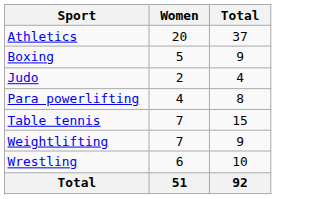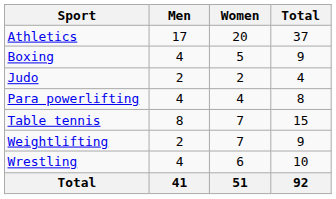 <table class="wikitable sortable" style="text-align:center;">
 <tr>
 <th width=140>Sport</th>
+<th width=55>Men</th>
 <th width=55>Women</th>
 <th width=55>Total</th>
 </tr>
 <tr>
 <td align=left><a href='#'>Athletics</a></td>
+<td>17</td>
 <td>20</td>
 <td>37</td>
 </tr>
 <tr>
 <td align=left><a href='#'>Boxing</a></td>
+<td>4</td>
 <td>5</td>
 <td>9</td>
 </tr>
 <tr>
 <td align=left><a href='#'>Judo</a></td>
 <td>2</td>
+<td>2</td>
 <td>4</td>
 </tr>
 <tr>
 <td align=left><a href='#'>Para powerlifting</a></td>
 <td>4</td>
+<td>4</td>
 <td>8</td>
 </tr>
 <tr>
 <td align=left><a href='#'>Table tennis</a></td>
+<td>8</td>
 <td>7</td>
 <td>15</td>
 </tr>
 <tr>
 <td align=left><a href='#'>Weightlifting</a></td>
+<td>2</td>
 <td>7</td>
 <td>9</td>
 </tr>
 <tr>
 <td align=left><a href='#'>Wrestling</a></td>
+<td>4</td>
 <td>6</td>
 <td>10</td>
 </tr>
 <tr>
 <th>Total</th>
+<th>41</th>
 <th>51</th>
 <th>92</th>
 </tr>
 </table>
